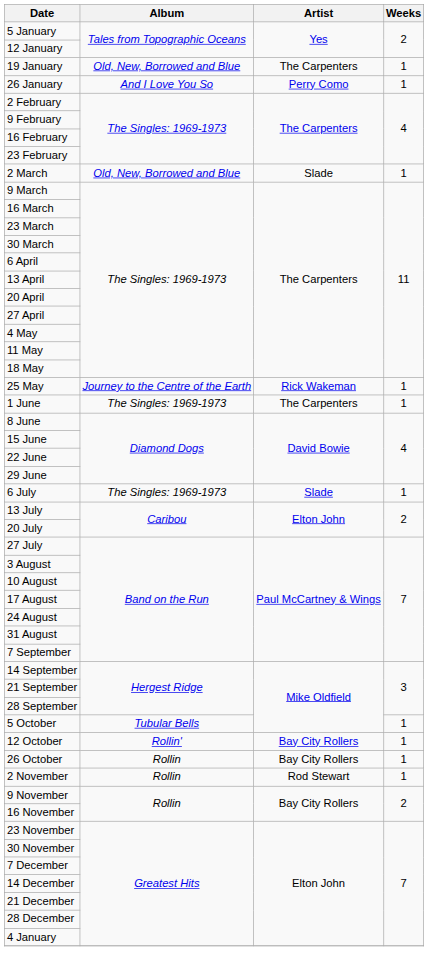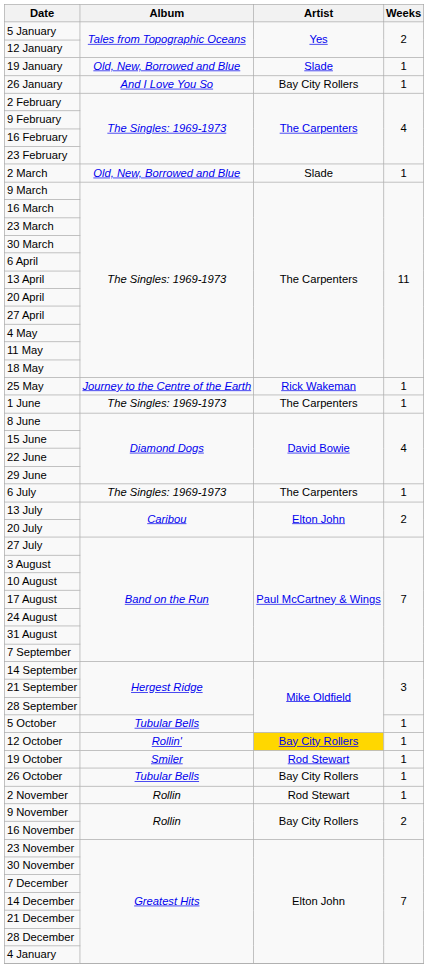 <table class="wikitable">
 <tr>
 <th>Date</th>
 <th>Album</th>
 <th>Artist</th>
 <th>Weeks</th>
 </tr>
 <tr>
 <td>5 January</td>
 <td align="center" rowspan=2><em><a href='#'>Tales from Topographic Oceans</a></em></td>
 <td align="center" rowspan=2><a href='#'>Yes</a></td>
 <td align="center" rowspan=2>2</td>
 </tr>
 <tr>
 <td>12 January</td>
 </tr>
 <tr>
 <td>19 January</td>
 <td align="center" rowspan=1><em><a href='#'>Old, New, Borrowed and Blue</a></em></td>
-<td align="center" rowspan=1>The Carpenters</td>
+<td align="center" rowspan=1><a href='#'>Slade</a></td>
 <td align="center" rowspan=1>1</td>
 </tr>
 <tr>
 <td>26 January</td>
 <td align="center" rowspan=1><em><a href='#'>And I Love You So</a></em></td>
-<td align="center" rowspan=1><a href='#'>Perry Como</a></td>
+<td align="center" rowspan=1>Bay City Rollers</td>
 <td align="center" rowspan=1>1</td>
 </tr>
 <tr>
 <td>2 February</td>
 <td align="center" rowspan=4><em><a href='#'>The Singles: 1969-1973</a></em></td>
 <td align="center" rowspan=4><a href='#'>The Carpenters</a></td>
 <td align="center" rowspan=4>4</td>
 </tr>
 <tr>
 <td>9 February</td>
 </tr>
 <tr>
 <td>16 February</td>
 </tr>
 <tr>
 <td>23 February</td>
 </tr>
 <tr>
 <td>2 March</td>
 <td align="center" rowspan=1><em><a href='#'>Old, New, Borrowed and Blue</a></em></td>
 <td align="center" rowspan=1>Slade</td>
 <td align="center" rowspan=1>1</td>
 </tr>
 <tr>
 <td>9 March</td>
 <td align="center" rowspan=11><em>The Singles: 1969-1973</em></td>
 <td align="center" rowspan=11>The Carpenters</td>
 <td align="center" rowspan=11>11</td>
 </tr>
 <tr>
 <td>16 March</td>
 </tr>
 <tr>
 <td>23 March</td>
 </tr>
 <tr>
 <td>30 March</td>
 </tr>
 <tr>
 <td>6 April</td>
 </tr>
 <tr>
 <td>13 April</td>
 </tr>
 <tr>
 <td>20 April</td>
 </tr>
 <tr>
 <td>27 April</td>
 </tr>
 <tr>
 <td>4 May</td>
 </tr>
 <tr>
 <td>11 May</td>
 </tr>
 <tr>
 <td>18 May</td>
 </tr>
 <tr>
 <td>25 May</td>
 <td align="center" rowspan=1><em><a href='#'>Journey to the Centre of the Earth</a></em></td>
 <td align="center" rowspan=1><a href='#'>Rick Wakeman</a></td>
 <td align="center">1</td>
 </tr>
 <tr>
 <td>1 June</td>
 <td align="center" rowspan=1><em>The Singles: 1969-1973</em></td>
 <td align="center" rowspan=1>The Carpenters</td>
 <td align="center">1</td>
 </tr>
 <tr>
 <td>8 June</td>
 <td align="center" rowspan=4><em><a href='#'>Diamond Dogs</a></em></td>
 <td align="center" rowspan=4><a href='#'>David Bowie</a></td>
 <td align="center" rowspan=4>4</td>
 </tr>
 <tr>
 <td>15 June</td>
 </tr>
 <tr>
 <td>22 June</td>
 </tr>
 <tr>
 <td>29 June</td>
 </tr>
 <tr>
 <td>6 July</td>
 <td align="center" rowspan=1><em>The Singles: 1969-1973</em></td>
-<td align="center" rowspan=1><a href='#'>Slade</a></td>
+<td align="center" rowspan=1>The Carpenters</td>
 <td align="center">1</td>
 </tr>
 <tr>
 <td>13 July</td>
 <td align="center" rowspan=2><em><a href='#'>Caribou</a></em></td>
 <td align="center" rowspan=2><a href='#'>Elton John</a></td>
 <td align="center" rowspan=2>2</td>
 </tr>
 <tr>
 <td>20 July</td>
 </tr>
 <tr>
 <td>27 July</td>
 <td align="center" rowspan=7><em><a href='#'>Band on the Run</a></em></td>
 <td align="center" rowspan=7><a href='#'>Paul McCartney & Wings</a></td>
 <td align="center" rowspan=7>7</td>
 </tr>
 <tr>
 <td>3 August</td>
 </tr>
 <tr>
 <td>10 August</td>
 </tr>
 <tr>
 <td>17 August</td>
 </tr>
 <tr>
 <td>24 August</td>
 </tr>
 <tr>
 <td>31 August</td>
 </tr>
 <tr>
 <td>7 September</td>
 </tr>
 <tr>
 <td>14 September</td>
 <td align="center" rowspan=3><em><a href='#'>Hergest Ridge</a></em></td>
 <td align="center" rowspan=4><a href='#'>Mike Oldfield</a></td>
 <td align="center" rowspan=3>3</td>
 </tr>
 <tr>
 <td>21 September</td>
 </tr>
 <tr>
 <td>28 September</td>
 </tr>
 <tr>
 <td>5 October</td>
 <td align="center" rowspan=1><em><a href='#'>Tubular Bells</a></em></td>
 <td align="center">1</td>
 </tr>
 <tr>
 <td>12 October</td>
 <td align="center" rowspan=1><em><a href='#'>Rollin'</a></em></td>
-<td align="center" rowspan=1><a href='#'>Bay City Rollers</a></td>
+<td align="center" rowspan=1 style="background: gold;"><a href='#'>Bay City Rollers</a></td>
+<td align="center">1</td>
+</tr>
+<tr>
+<td>19 October</td>
+<td align="center" rowspan=1><em><a href='#'>Smiler</a></em></td>
+<td align="center" rowspan=1><a href='#'>Rod Stewart</a></td>
 <td align="center">1</td>
 </tr>
 <tr>
 <td>26 October</td>
-<td align="center" rowspan=1><em>Rollin</em></td>
+<td align="center" rowspan=1><em><a href='#'>Tubular Bells</a></em></td>
 <td align="center" rowspan=1>Bay City Rollers</td>
 <td align="center">1</td>
 </tr>
 <tr>
 <td>2 November</td>
 <td align="center" rowspan=1><em>Rollin</em></td>
 <td align="center" rowspan=1>Rod Stewart</td>
 <td align="center">1</td>
 </tr>
 <tr>
 <td>9 November</td>
 <td align="center" rowspan=2><em>Rollin</em></td>
 <td align="center" rowspan=2>Bay City Rollers</td>
 <td align="center" rowspan=2>2</td>
 </tr>
 <tr>
 <td>16 November</td>
 </tr>
 <tr>
 <td>23 November</td>
 <td align="center" rowspan=7><em><a href='#'>Greatest Hits</a></em></td>
 <td align="center" rowspan=7>Elton John</td>
 <td align="center" rowspan=7>7</td>
 </tr>
 <tr>
 <td>30 November</td>
 </tr>
 <tr>
 <td>7 December</td>
 </tr>
 <tr>
 <td>14 December</td>
 </tr>
 <tr>
 <td>21 December</td>
 </tr>
 <tr>
 <td>28 December</td>
 </tr>
 <tr>
 <td>4 January</td>
 </tr>
 <tr>
 </tr>
 </table>
